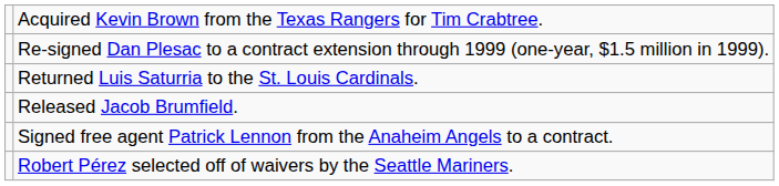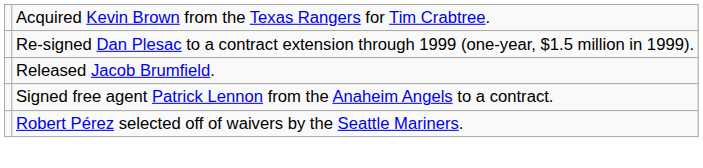 <table class="wikitable">
 <tr>
 <td></td>
 <td>Acquired <a href='#'>Kevin Brown</a> from the <a href='#'>Texas Rangers</a> for <a href='#'>Tim Crabtree</a>.</td>
 </tr>
 <tr>
 <td></td>
 <td>Re-signed <a href='#'>Dan Plesac</a> to a contract extension through 1999 (one-year, $1.5 million in 1999).</td>
-</tr>
-<tr>
-<td></td>
-<td>Returned <a href='#'>Luis Saturria</a> to the <a href='#'>St. Louis Cardinals</a>.</td>
 </tr>
 <tr>
 <td></td>
 <td>Released <a href='#'>Jacob Brumfield</a>.</td>
 </tr>
 <tr>
 <td></td>
 <td>Signed free agent <a href='#'>Patrick Lennon</a> from the <a href='#'>Anaheim Angels</a> to a contract.</td>
 </tr>
 <tr>
 <td></td>
 <td><a href='#'>Robert Pérez</a> selected off of waivers by the <a href='#'>Seattle Mariners</a>.</td>
 </tr>
 </table>
